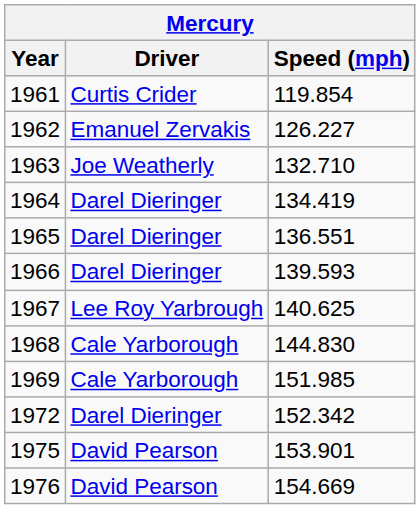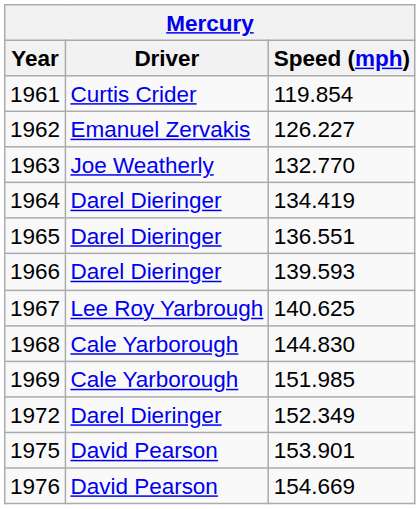 <table class="wikitable" style="font-size: 95%;">
 <tr>
 <th colspan=3><a href='#'>Mercury</a></th>
 </tr>
 <tr>
 <th>Year</th>
 <th>Driver</th>
 <th>Speed (<a href='#'>mph</a>)</th>
 </tr>
 <tr>
 <td>1961</td>
 <td><a href='#'>Curtis Crider</a></td>
 <td>119.854</td>
 </tr>
 <tr>
 <td>1962</td>
 <td><a href='#'>Emanuel Zervakis</a></td>
 <td>126.227</td>
 </tr>
 <tr>
 <td>1963</td>
 <td><a href='#'>Joe Weatherly</a></td>
-<td>132.710</td>
+<td>132.770</td>
 </tr>
 <tr>
 <td>1964</td>
 <td><a href='#'>Darel Dieringer</a></td>
 <td>134.419</td>
 </tr>
 <tr>
 <td>1965</td>
 <td><a href='#'>Darel Dieringer</a></td>
 <td>136.551</td>
 </tr>
 <tr>
 <td>1966</td>
 <td><a href='#'>Darel Dieringer</a></td>
 <td>139.593</td>
 </tr>
 <tr>
 <td>1967</td>
 <td><a href='#'>Lee Roy Yarbrough</a></td>
 <td>140.625</td>
 </tr>
 <tr>
 <td>1968</td>
 <td><a href='#'>Cale Yarborough</a></td>
 <td>144.830</td>
 </tr>
 <tr>
 <td>1969</td>
 <td><a href='#'>Cale Yarborough</a></td>
 <td>151.985</td>
 </tr>
 <tr>
 <td>1972</td>
 <td><a href='#'>Darel Dieringer</a></td>
-<td>152.342</td>
+<td>152.349</td>
 </tr>
 <tr>
 <td>1975</td>
 <td><a href='#'>David Pearson</a></td>
 <td>153.901</td>
 </tr>
 <tr>
 <td>1976</td>
 <td><a href='#'>David Pearson</a></td>
 <td>154.669</td>
 </tr>
 </table>
